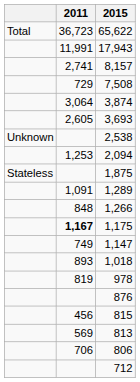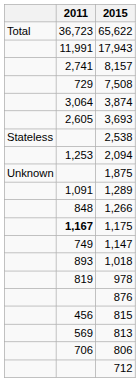 <table class="wikitable">
 <tr>
 <th></th>
 <th>2011</th>
 <th>2015</th>
 </tr>
 <tr>
 <td>Total</td>
 <td style="text-align:right;">36,723</td>
 <td style="text-align:right;">65,622</td>
 </tr>
 <tr>
 <td></td>
 <td style="text-align:right;">11,991</td>
 <td style="text-align:right;">17,943</td>
 </tr>
 <tr>
 <td></td>
 <td style="text-align:right;">2,741</td>
 <td style="text-align:right;">8,157</td>
 </tr>
 <tr>
 <td></td>
 <td style="text-align:right;">729</td>
 <td style="text-align:right;">7,508</td>
 </tr>
 <tr>
 <td></td>
 <td style="text-align:right;">3,064</td>
 <td style="text-align:right;">3,874</td>
 </tr>
 <tr>
 <td></td>
 <td style="text-align:right;">2,605</td>
 <td style="text-align:right;">3,693</td>
 </tr>
 <tr>
-<td>Unknown</td>
+<td>Stateless</td>
 <td style="text-align:right;"></td>
 <td style="text-align:right;">2,538</td>
 </tr>
 <tr>
 <td></td>
 <td style="text-align:right;">1,253</td>
 <td style="text-align:right;">2,094</td>
 </tr>
 <tr>
-<td>Stateless</td>
+<td>Unknown</td>
 <td style="text-align:right;"></td>
 <td style="text-align:right;">1,875</td>
 </tr>
 <tr>
 <td></td>
 <td style="text-align:right;">1,091</td>
 <td style="text-align:right;">1,289</td>
 </tr>
 <tr>
 <td></td>
 <td style="text-align:right;">848</td>
 <td style="text-align:right;">1,266</td>
 </tr>
 <tr>
 <td></td>
 <td style="text-align:right;"><strong>1,167</strong></td>
 <td style="text-align:right;">1,175</td>
 </tr>
 <tr>
 <td></td>
 <td style="text-align:right;">749</td>
 <td style="text-align:right;">1,147</td>
 </tr>
 <tr>
 <td></td>
 <td style="text-align:right;">893</td>
 <td style="text-align:right;">1,018</td>
 </tr>
 <tr>
 <td></td>
 <td style="text-align:right;">819</td>
 <td style="text-align:right;">978</td>
 </tr>
 <tr>
 <td></td>
 <td style="text-align:right;"></td>
 <td style="text-align:right;">876</td>
 </tr>
 <tr>
 <td></td>
 <td style="text-align:right;">456</td>
 <td style="text-align:right;">815</td>
 </tr>
 <tr>
 <td></td>
 <td style="text-align:right;">569</td>
 <td style="text-align:right;">813</td>
 </tr>
 <tr>
 <td></td>
 <td style="text-align:right;">706</td>
 <td style="text-align:right;">806</td>
 </tr>
 <tr>
 <td></td>
 <td style="text-align:right;"></td>
 <td style="text-align:right;">712</td>
 </tr>
 </table>
